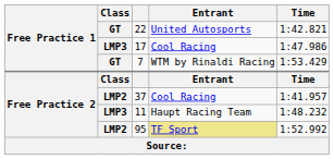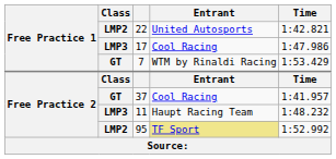 <table class="wikitable" style="font-size:90%;">
 <tr>
 <th rowspan="4">Free Practice 1</th>
 <th>Class</th>
 <th></th>
 <th>Entrant</th>
 <th>Time</th>
 </tr>
 <tr>
-<th>GT</th>
+<th>LMP2</th>
 <td align="center">22</td>
 <td> <a href='#'>United Autosports</a></td>
 <td>1:42.821</td>
 </tr>
 <tr>
 <th>LMP3</th>
 <td align="center">17</td>
 <td> <a href='#'>Cool Racing</a></td>
 <td>1:47.986</td>
 </tr>
 <tr>
 <th>GT</th>
 <td align="center">7</td>
 <td> WTM by Rinaldi Racing</td>
 <td>1:53.429</td>
 </tr>
 <tr style="border-top:2px solid #808080">
 <th rowspan="4">Free Practice 2</th>
 <th>Class</th>
 <th></th>
 <th>Entrant</th>
 <th>Time</th>
 </tr>
 <tr>
-<th>LMP2</th>
+<th>GT</th>
 <td align="center">37</td>
 <td> <a href='#'>Cool Racing</a></td>
 <td>1:41.957</td>
 </tr>
 <tr>
 <th>LMP3</th>
 <td align="center">11</td>
 <td> Haupt Racing Team</td>
 <td>1:48.232</td>
 </tr>
 <tr>
 <th>LMP2</th>
 <td align="center">95</td>
 <td style="background: khaki;"> <a href='#'>TF Sport</a></td>
 <td>1:52.992</td>
 </tr>
 <tr>
 <th colspan="5">Source:</th>
 </tr>
 </table>
